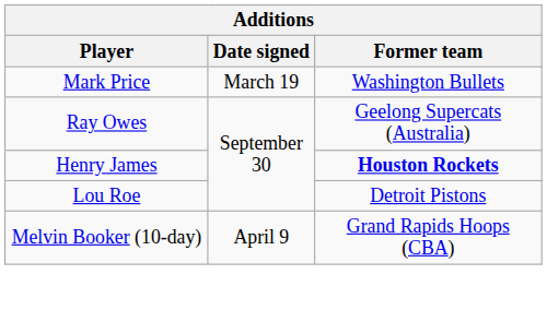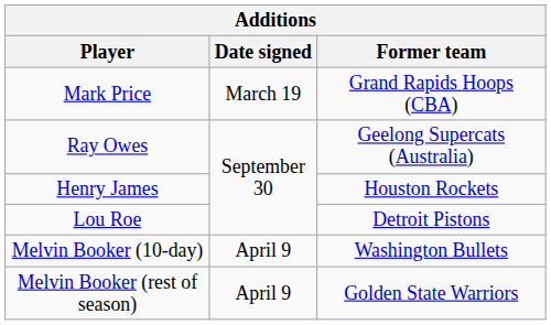 <table class="wikitable" style="text-align:center">
 <tr>
 <th colspan=3>Additions</th>
 </tr>
 <tr>
 <th style="width:160px">Player</th>
 <th style="width:80px">Date signed</th>
 <th style="width:180px">Former team</th>
 </tr>
 <tr>
 <td><a href='#'>Mark Price</a></td>
 <td>March 19</td>
-<td><a href='#'>Washington Bullets</a></td>
+<td><a href='#'>Grand Rapids Hoops</a> (<a href='#'>CBA</a>)</td>
 </tr>
 <tr>
 <td><a href='#'>Ray Owes</a></td>
 <td rowspan=3>September 30</td>
 <td><a href='#'>Geelong Supercats</a> (<a href='#'>Australia</a>)</td>
 </tr>
 <tr>
 <td><a href='#'>Henry James</a></td>
-<td><strong><a href='#'>Houston Rockets</a></strong></td>
+<td><a href='#'>Houston Rockets</a></td>
 </tr>
 <tr>
 <td><a href='#'>Lou Roe</a></td>
 <td><a href='#'>Detroit Pistons</a></td>
 </tr>
 <tr>
 <td><a href='#'>Melvin Booker</a> (10-day)</td>
 <td>April 9</td>
-<td><a href='#'>Grand Rapids Hoops</a> (<a href='#'>CBA</a>)</td>
+<td><a href='#'>Washington Bullets</a></td>
+</tr>
+<tr>
+<td><a href='#'>Melvin Booker</a> (rest of season)</td>
+<td>April 9</td>
+<td><a href='#'>Golden State Warriors</a></td>
 </tr>
 </table>
